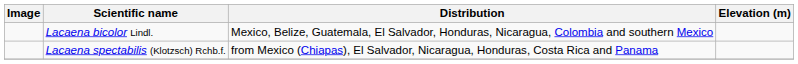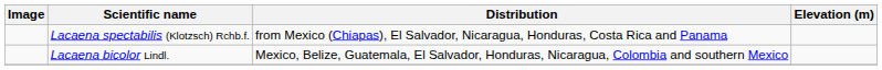 <table class="wikitable">
 <tr>
 <th>Image</th>
 <th>Scientific name</th>
 <th>Distribution</th>
 <th>Elevation (m)</th>
 </tr>
 <tr>
 <td></td>
+<td><em><a href='#'>Lacaena spectabilis</a></em> <small>(Klotzsch) Rchb.f.</small></td>
+<td>from Mexico (<a href='#'>Chiapas</a>), El Salvador, Nicaragua, Honduras, Costa Rica and <a href='#'>Panama</a></td>
+<td></td>
+</tr>
+<tr>
+<td></td>
 <td><em><a href='#'>Lacaena bicolor</a></em> <small>Lindl.</small></td>
 <td>Mexico, Belize, Guatemala, El Salvador, Honduras, Nicaragua, <a href='#'>Colombia</a> and southern <a href='#'>Mexico</a></td>
 <td></td>
 </tr>
 <tr>
-<td></td>
-<td><em><a href='#'>Lacaena spectabilis</a></em> <small>(Klotzsch) Rchb.f.</small></td>
-<td>from Mexico (<a href='#'>Chiapas</a>), El Salvador, Nicaragua, Honduras, Costa Rica and <a href='#'>Panama</a></td>
-<td></td>
-</tr>
-<tr>
 </tr>
 </table>
